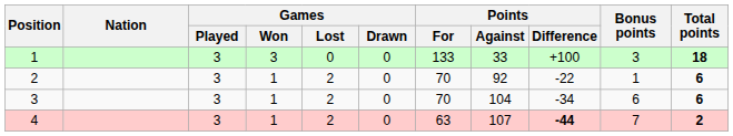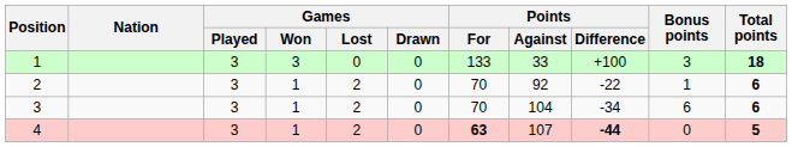 <table class="wikitable" style="text-align:center">
 <tr>
 <th rowspan="2" style="width:8%;">Position</th>
 <th rowspan="2" style="width:18%;">Nation</th>
 <th colspan="4" style="width:32%;">Games</th>
 <th colspan="3" style="width:32%;">Points</th>
 <th rowspan="2" style="width:10%;">Bonus<br>points</th>
 <th rowspan="2" style="width:10%;">Total<br>points</th>
 </tr>
 <tr>
 <th style="width:8%;">Played</th>
 <th style="width:8%;">Won</th>
 <th style="width:8%;">Lost</th>
 <th style="width:8%;">Drawn</th>
 <th style="width:8%;">For</th>
 <th style="width:8%;">Against</th>
 <th style="width:8%;">Difference</th>
 </tr>
 <tr bgcolor="#ccffcc">
 <td>1</td>
 <td align="left"></td>
 <td>3</td>
 <td>3</td>
 <td>0</td>
 <td>0</td>
 <td>133</td>
 <td>33</td>
 <td>+100</td>
 <td>3</td>
 <td><strong>18</strong></td>
 </tr>
 <tr>
 <td>2</td>
 <td align="left"></td>
 <td>3</td>
 <td>1</td>
 <td>2</td>
 <td>0</td>
 <td>70</td>
 <td>92</td>
 <td>-22</td>
 <td>1</td>
 <td><strong>6</strong></td>
 </tr>
 <tr>
 <td>3</td>
 <td align="left"></td>
 <td>3</td>
 <td>1</td>
 <td>2</td>
 <td>0</td>
 <td>70</td>
 <td>104</td>
 <td>-34</td>
 <td>6</td>
 <td><strong>6</strong></td>
 </tr>
 <tr bgcolor="#ffcccc">
 <td>4</td>
 <td align="left"></td>
 <td>3</td>
 <td>1</td>
 <td>2</td>
 <td>0</td>
-<td>63</td>
+<td><strong>63</strong></td>
 <td>107</td>
 <td><strong>-44</strong></td>
-<td>7</td>
-<td><strong>2</strong></td>
+<td>0</td>
+<td><strong>5</strong></td>
 </tr>
 </table>
